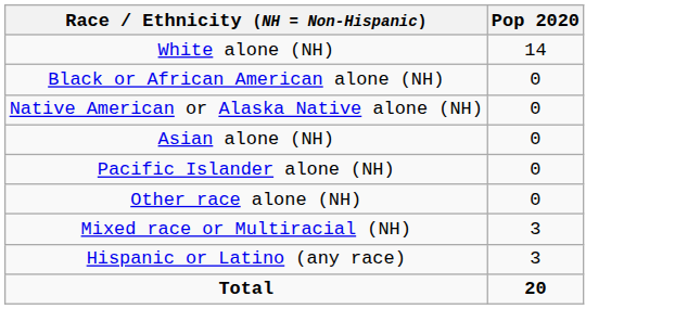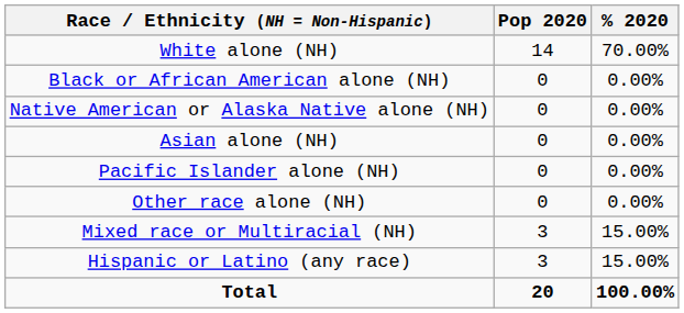 <table class="wikitable" style="text-align:center;">
 <tr>
 <th>Race / Ethnicity <small>(<em>NH = Non-Hispanic</em>)</small></th>
 <th>Pop 2020</th>
+<th>% 2020</th>
 </tr>
 <tr>
 <td><a href='#'>White</a> alone (NH)</td>
 <td>14</td>
+<td>70.00%</td>
 </tr>
 <tr>
 <td><a href='#'>Black or African American</a> alone (NH)</td>
 <td>0</td>
+<td>0.00%</td>
 </tr>
 <tr>
 <td><a href='#'>Native American</a> or <a href='#'>Alaska Native</a> alone (NH)</td>
 <td>0</td>
+<td>0.00%</td>
 </tr>
 <tr>
 <td><a href='#'>Asian</a> alone (NH)</td>
 <td>0</td>
+<td>0.00%</td>
 </tr>
 <tr>
 <td><a href='#'>Pacific Islander</a> alone (NH)</td>
 <td>0</td>
+<td>0.00%</td>
 </tr>
 <tr>
 <td><a href='#'>Other race</a> alone (NH)</td>
 <td>0</td>
+<td>0.00%</td>
 </tr>
 <tr>
 <td><a href='#'>Mixed race or Multiracial</a> (NH)</td>
 <td>3</td>
+<td>15.00%</td>
 </tr>
 <tr>
 <td><a href='#'>Hispanic or Latino</a> (any race)</td>
 <td>3</td>
+<td>15.00%</td>
 </tr>
 <tr>
 <td><strong>Total</strong></td>
 <td><strong>20</strong></td>
+<td><strong>100.00%</strong></td>
 </tr>
 </table>
